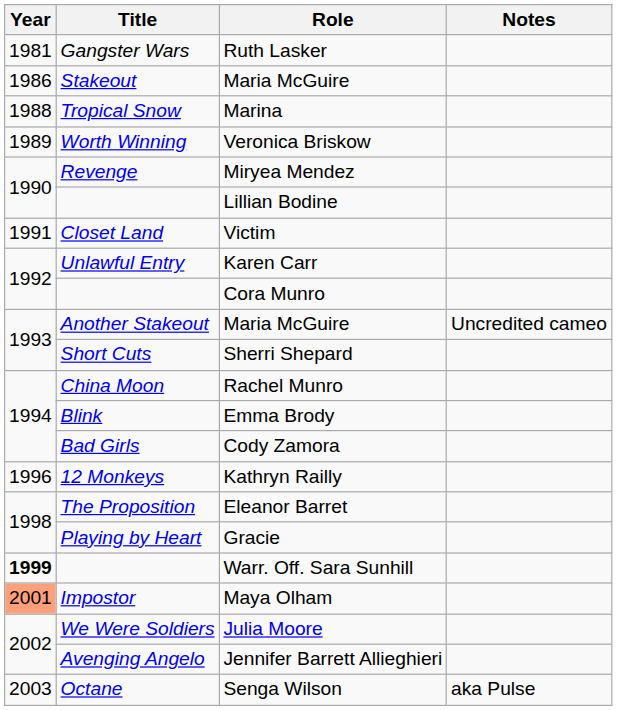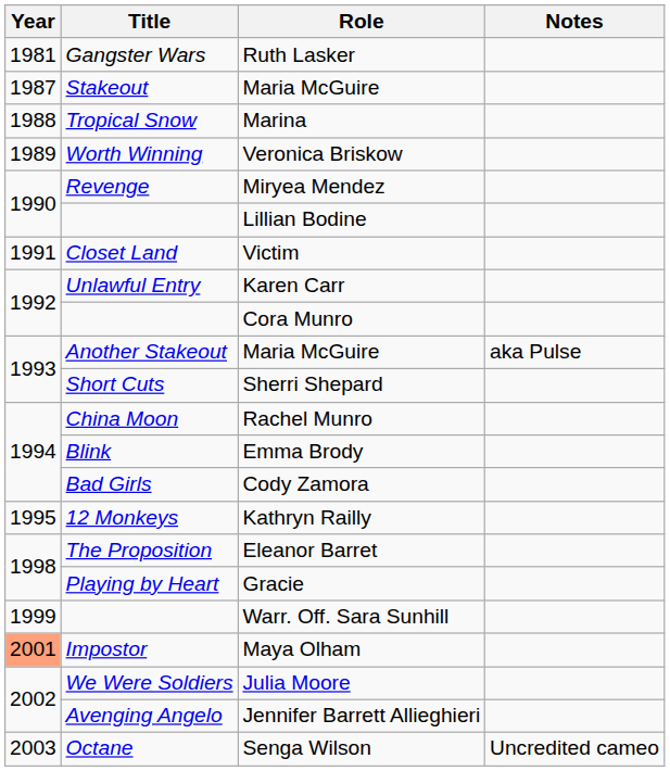 <table class="wikitable sortable">
 <tr>
 <th>Year</th>
 <th>Title</th>
 <th>Role</th>
 <th class="unsortable">Notes</th>
 </tr>
 <tr>
 <td>1981</td>
 <td><em>Gangster Wars</em></td>
 <td>Ruth Lasker</td>
 <td></td>
 </tr>
 <tr>
-<td>1986</td>
+<td>1987</td>
 <td><em><a href='#'>Stakeout</a></em></td>
 <td>Maria McGuire</td>
 <td></td>
 </tr>
 <tr>
 <td>1988</td>
 <td><em><a href='#'>Tropical Snow</a></em></td>
 <td>Marina</td>
 <td></td>
 </tr>
 <tr>
 <td>1989</td>
 <td><em><a href='#'>Worth Winning</a></em></td>
 <td>Veronica Briskow</td>
 <td></td>
 </tr>
 <tr>
 <td rowspan="2">1990</td>
 <td><em><a href='#'>Revenge</a></em></td>
 <td>Miryea Mendez</td>
 <td></td>
 </tr>
 <tr>
 <td><em></em></td>
 <td>Lillian Bodine</td>
 <td></td>
 </tr>
 <tr>
 <td>1991</td>
 <td><em><a href='#'>Closet Land</a></em></td>
 <td>Victim</td>
 <td></td>
 </tr>
 <tr>
 <td rowspan="2">1992</td>
 <td><em><a href='#'>Unlawful Entry</a></em></td>
 <td>Karen Carr</td>
 <td></td>
 </tr>
 <tr>
 <td><em></em></td>
 <td>Cora Munro</td>
 <td></td>
 </tr>
 <tr>
 <td rowspan="2">1993</td>
 <td><em><a href='#'>Another Stakeout</a></em></td>
 <td>Maria McGuire</td>
-<td>Uncredited cameo</td>
+<td>aka Pulse</td>
 </tr>
 <tr>
 <td><em><a href='#'>Short Cuts</a></em></td>
 <td>Sherri Shepard</td>
 <td></td>
 </tr>
 <tr>
 <td rowspan="3">1994</td>
 <td><em><a href='#'>China Moon</a></em></td>
 <td>Rachel Munro</td>
 <td></td>
 </tr>
 <tr>
 <td><em><a href='#'>Blink</a></em></td>
 <td>Emma Brody</td>
 <td></td>
 </tr>
 <tr>
 <td><em><a href='#'>Bad Girls</a></em></td>
 <td>Cody Zamora</td>
 <td></td>
 </tr>
 <tr>
-<td>1996</td>
+<td>1995</td>
 <td><em><a href='#'>12 Monkeys</a></em></td>
 <td>Kathryn Railly</td>
 <td></td>
 </tr>
 <tr>
 <td rowspan="2">1998</td>
 <td><em><a href='#'>The Proposition</a></em></td>
 <td>Eleanor Barret</td>
 <td></td>
 </tr>
 <tr>
 <td><em><a href='#'>Playing by Heart</a></em></td>
 <td>Gracie</td>
 <td></td>
 </tr>
 <tr>
-<td><strong>1999</strong></td>
+<td>1999</td>
 <td><em></em></td>
 <td>Warr. Off. Sara Sunhill</td>
 <td></td>
 </tr>
 <tr>
 <td style="background: lightsalmon;">2001</td>
 <td><em><a href='#'>Impostor</a></em></td>
 <td>Maya Olham</td>
 <td></td>
 </tr>
 <tr>
 <td rowspan="2">2002</td>
 <td><em><a href='#'>We Were Soldiers</a></em></td>
 <td><a href='#'>Julia Moore</a></td>
 <td></td>
 </tr>
 <tr>
 <td><em><a href='#'>Avenging Angelo</a></em></td>
 <td>Jennifer Barrett Allieghieri</td>
 <td></td>
 </tr>
 <tr>
 <td>2003</td>
 <td><em><a href='#'>Octane</a></em></td>
 <td>Senga Wilson</td>
-<td>aka Pulse</td>
+<td>Uncredited cameo</td>
 </tr>
 </table>
